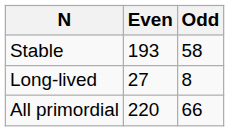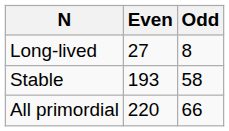 <table class="wikitable" style="float:right; margin-left:1em">
 <tr>
 <th>N</th>
 <th>Even</th>
 <th>Odd</th>
 </tr>
 <tr>
+<td>Long-lived</td>
+<td>27</td>
+<td>8</td>
+</tr>
+<tr>
 <td>Stable</td>
 <td>193</td>
 <td>58</td>
-</tr>
-<tr>
-<td>Long-lived</td>
-<td>27</td>
-<td>8</td>
 </tr>
 <tr>
 <td>All primordial</td>
 <td>220</td>
 <td>66</td>
 </tr>
 </table>
